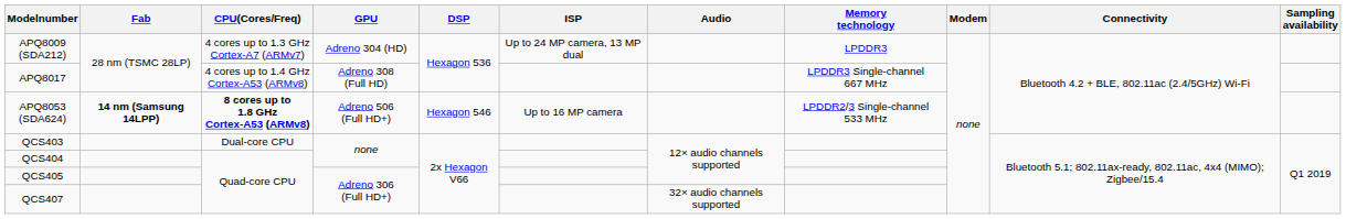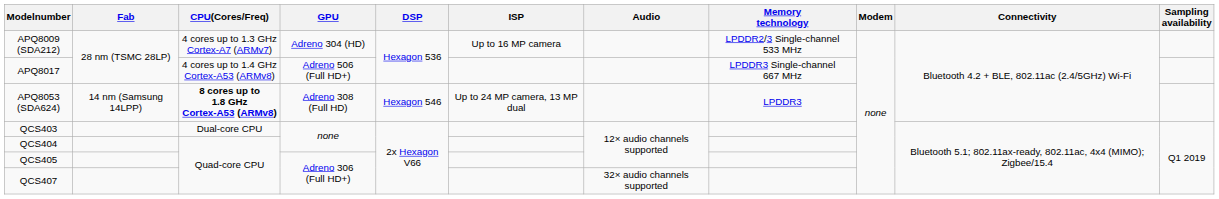 <table class="wikitable" style="width:100%; text-align:center">
 <tr>
 <th>Modelnumber</th>
 <th><a href='#'>Fab</a></th>
 <th><a href='#'>CPU</a>(Cores/Freq)</th>
 <th><a href='#'>GPU</a></th>
 <th><a href='#'>DSP</a></th>
 <th>ISP</th>
 <th>Audio</th>
 <th><a href='#'>Memory<br>technology</a></th>
 <th>Modem</th>
 <th>Connectivity</th>
 <th>Sampling<br>availability</th>
 </tr>
 <tr>
 <td>APQ8009 <br>(SDA212)</td>
 <td rowspan="2">28 nm (TSMC 28LP)</td>
 <td>4 cores up to 1.3 GHz <br><a href='#'>Cortex-A7</a> (<a href='#'>ARMv7</a>)</td>
 <td><a href='#'>Adreno</a> 304 (HD)</td>
 <td rowspan="2"><a href='#'>Hexagon</a> 536</td>
-<td>Up to 24 MP camera, 13 MP dual</td>
+<td>Up to 16 MP camera</td>
 <td></td>
-<td><a href='#'>LPDDR3</a></td>
+<td><a href='#'>LPDDR2</a>/<a href='#'>3</a> Single-channel 533 MHz</td>
 <td rowspan="7"><em>none</em></td>
 <td rowspan="3">Bluetooth 4.2 + BLE, 802.11ac (2.4/5GHz) Wi-Fi</td>
 <td></td>
 </tr>
 <tr>
 <td>APQ8017</td>
 <td>4 cores up to 1.4 GHz <br><a href='#'>Cortex-A53</a> (<a href='#'>ARMv8</a>)</td>
-<td><a href='#'>Adreno</a> 308 (Full HD)</td>
+<td><a href='#'>Adreno</a> 506 (Full HD+)</td>
 <td></td>
 <td></td>
 <td><a href='#'>LPDDR3</a> Single-channel 667 MHz</td>
 <td></td>
 </tr>
 <tr>
 <td>APQ8053 <br>(SDA624)</td>
-<td><strong>14 nm (Samsung 14LPP)</strong></td>
+<td>14 nm (Samsung 14LPP)</td>
 <td><strong>8 cores up to 1.8 GHz <br><a href='#'>Cortex-A53</a> (<a href='#'>ARMv8</a>)</strong></td>
-<td><a href='#'>Adreno</a> 506 (Full HD+)</td>
+<td><a href='#'>Adreno</a> 308 (Full HD)</td>
 <td><a href='#'>Hexagon</a> 546</td>
-<td>Up to 16 MP camera</td>
+<td>Up to 24 MP camera, 13 MP dual</td>
 <td></td>
-<td><a href='#'>LPDDR2</a>/<a href='#'>3</a> Single-channel 533 MHz</td>
+<td><a href='#'>LPDDR3</a></td>
 <td></td>
 </tr>
 <tr>
 <td>QCS403</td>
 <td></td>
 <td>Dual-core CPU</td>
 <td rowspan="2"><em>none</em></td>
 <td rowspan="4">2x <a href='#'>Hexagon</a> V66</td>
 <td></td>
 <td rowspan="3">12× audio channels supported</td>
 <td></td>
 <td rowspan="4">Bluetooth 5.1; 802.11ax-ready, 802.11ac, 4x4 (MIMO); Zigbee/15.4</td>
 <td rowspan="4">Q1 2019</td>
 </tr>
 <tr>
 <td>QCS404</td>
 <td></td>
 <td rowspan="3">Quad-core CPU</td>
 <td></td>
 <td></td>
 </tr>
 <tr>
 <td>QCS405</td>
 <td></td>
 <td rowspan="2"><a href='#'>Adreno</a> 306 (Full HD+)</td>
 <td></td>
 <td></td>
 </tr>
 <tr>
 <td>QCS407</td>
 <td></td>
 <td></td>
 <td>32× audio channels supported</td>
 <td></td>
 </tr>
 </table>
